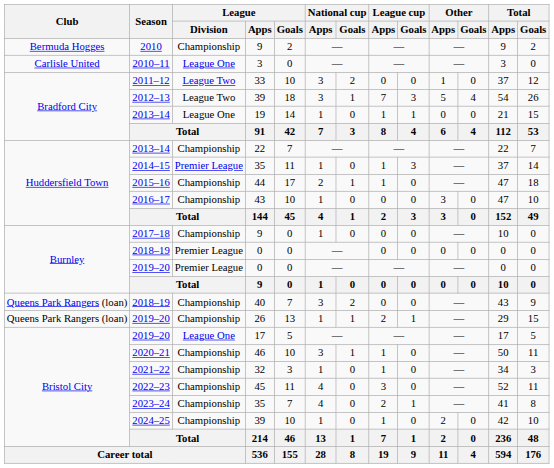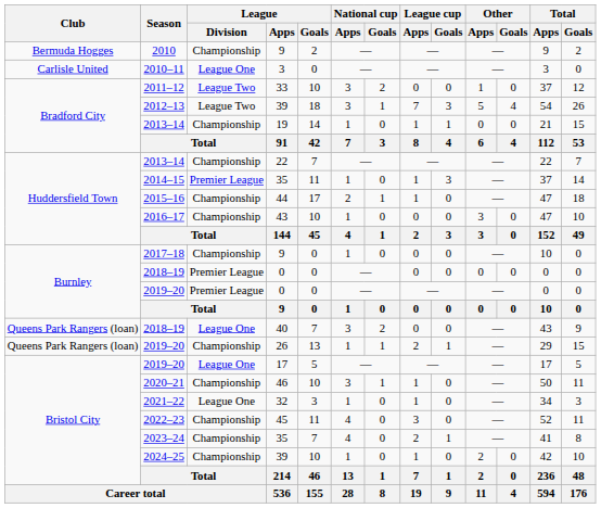 <table class=wikitable style="text-align: center;">
 <tr>
 <th rowspan=2>Club</th>
 <th rowspan=2>Season</th>
 <th colspan=3>League</th>
 <th colspan=2>National cup</th>
 <th colspan=2>League cup</th>
 <th colspan=2>Other</th>
 <th colspan=2>Total</th>
 </tr>
 <tr>
 <th>Division</th>
 <th>Apps</th>
 <th>Goals</th>
 <th>Apps</th>
 <th>Goals</th>
 <th>Apps</th>
 <th>Goals</th>
 <th>Apps</th>
 <th>Goals</th>
 <th>Apps</th>
 <th>Goals</th>
 </tr>
 <tr>
 <td><a href='#'>Bermuda Hogges</a></td>
 <td><a href='#'>2010</a></td>
 <td>Championship</td>
 <td>9</td>
 <td>2</td>
 <td colspan=2>—</td>
 <td colspan=2>—</td>
 <td colspan=2>—</td>
 <td>9</td>
 <td>2</td>
 </tr>
 <tr>
 <td><a href='#'>Carlisle United</a></td>
 <td><a href='#'>2010–11</a></td>
 <td><a href='#'>League One</a></td>
 <td>3</td>
 <td>0</td>
 <td colspan=2>—</td>
 <td colspan=2>—</td>
 <td colspan=2>—</td>
 <td>3</td>
 <td>0</td>
 </tr>
 <tr>
 <td rowspan=4><a href='#'>Bradford City</a></td>
 <td><a href='#'>2011–12</a></td>
 <td><a href='#'>League Two</a></td>
 <td>33</td>
 <td>10</td>
 <td>3</td>
 <td>2</td>
 <td>0</td>
 <td>0</td>
 <td>1</td>
 <td>0</td>
 <td>37</td>
 <td>12</td>
 </tr>
 <tr>
 <td><a href='#'>2012–13</a></td>
 <td>League Two</td>
 <td>39</td>
 <td>18</td>
 <td>3</td>
 <td>1</td>
 <td>7</td>
 <td>3</td>
 <td>5</td>
 <td>4</td>
 <td>54</td>
 <td>26</td>
 </tr>
 <tr>
 <td><a href='#'>2013–14</a></td>
-<td>League One</td>
+<td>Championship</td>
 <td>19</td>
 <td>14</td>
 <td>1</td>
 <td>0</td>
 <td>1</td>
 <td>1</td>
 <td>0</td>
 <td>0</td>
 <td>21</td>
 <td>15</td>
 </tr>
 <tr>
 <th colspan=2>Total</th>
 <th>91</th>
 <th>42</th>
 <th>7</th>
 <th>3</th>
 <th>8</th>
 <th>4</th>
 <th>6</th>
 <th>4</th>
 <th>112</th>
 <th>53</th>
 </tr>
 <tr>
 <td rowspan=5><a href='#'>Huddersfield Town</a></td>
 <td><a href='#'>2013–14</a></td>
 <td>Championship</td>
 <td>22</td>
 <td>7</td>
 <td colspan=2>—</td>
 <td colspan=2>—</td>
 <td colspan=2>—</td>
 <td>22</td>
 <td>7</td>
 </tr>
 <tr>
 <td><a href='#'>2014–15</a></td>
 <td><a href='#'>Premier League</a></td>
 <td>35</td>
 <td>11</td>
 <td>1</td>
 <td>0</td>
 <td>1</td>
 <td>3</td>
 <td colspan=2>—</td>
 <td>37</td>
 <td>14</td>
 </tr>
 <tr>
 <td><a href='#'>2015–16</a></td>
 <td>Championship</td>
 <td>44</td>
 <td>17</td>
 <td>2</td>
 <td>1</td>
 <td>1</td>
 <td>0</td>
 <td colspan=2>—</td>
 <td>47</td>
 <td>18</td>
 </tr>
 <tr>
 <td><a href='#'>2016–17</a></td>
 <td>Championship</td>
 <td>43</td>
 <td>10</td>
 <td>1</td>
 <td>0</td>
 <td>0</td>
 <td>0</td>
 <td>3</td>
 <td>0</td>
 <td>47</td>
 <td>10</td>
 </tr>
 <tr>
 <th colspan=2>Total</th>
 <th>144</th>
 <th>45</th>
 <th>4</th>
 <th>1</th>
 <th>2</th>
 <th>3</th>
 <th>3</th>
 <th>0</th>
 <th>152</th>
 <th>49</th>
 </tr>
 <tr>
 <td rowspan=4><a href='#'>Burnley</a></td>
 <td><a href='#'>2017–18</a></td>
 <td>Championship</td>
 <td>9</td>
 <td>0</td>
 <td>1</td>
 <td>0</td>
 <td>0</td>
 <td>0</td>
 <td colspan=2>—</td>
 <td>10</td>
 <td>0</td>
 </tr>
 <tr>
 <td><a href='#'>2018–19</a></td>
 <td>Premier League</td>
 <td>0</td>
 <td>0</td>
 <td colspan=2>—</td>
 <td>0</td>
 <td>0</td>
 <td>0</td>
 <td>0</td>
 <td>0</td>
 <td>0</td>
 </tr>
 <tr>
 <td><a href='#'>2019–20</a></td>
 <td>Premier League</td>
 <td>0</td>
 <td>0</td>
 <td colspan=2>—</td>
 <td colspan=2>—</td>
 <td colspan=2>—</td>
 <td>0</td>
 <td>0</td>
 </tr>
 <tr>
 <th colspan=2>Total</th>
 <th>9</th>
 <th>0</th>
 <th>1</th>
 <th>0</th>
 <th>0</th>
 <th>0</th>
 <th>0</th>
 <th>0</th>
 <th>10</th>
 <th>0</th>
 </tr>
 <tr>
 <td><a href='#'>Queens Park Rangers</a> (loan)</td>
 <td><a href='#'>2018–19</a></td>
-<td>Championship</td>
+<td><a href='#'>League One</a></td>
 <td>40</td>
 <td>7</td>
 <td>3</td>
 <td>2</td>
 <td>0</td>
 <td>0</td>
 <td colspan=2>—</td>
 <td>43</td>
 <td>9</td>
 </tr>
 <tr>
 <td>Queens Park Rangers (loan)</td>
 <td><a href='#'>2019–20</a></td>
 <td>Championship</td>
 <td>26</td>
 <td>13</td>
 <td>1</td>
 <td>1</td>
 <td>2</td>
 <td>1</td>
 <td colspan=2>—</td>
 <td>29</td>
 <td>15</td>
 </tr>
 <tr>
 <td rowspan=7><a href='#'>Bristol City</a></td>
 <td><a href='#'>2019–20</a></td>
 <td><a href='#'>League One</a></td>
 <td>17</td>
 <td>5</td>
 <td colspan=2>—</td>
 <td colspan=2>—</td>
 <td colspan=2>—</td>
 <td>17</td>
 <td>5</td>
 </tr>
 <tr>
 <td><a href='#'>2020–21</a></td>
 <td>Championship</td>
 <td>46</td>
 <td>10</td>
 <td>3</td>
 <td>1</td>
 <td>1</td>
 <td>0</td>
 <td colspan=2>—</td>
 <td>50</td>
 <td>11</td>
 </tr>
 <tr>
 <td><a href='#'>2021–22</a></td>
-<td>Championship</td>
+<td>League One</td>
 <td>32</td>
 <td>3</td>
 <td>1</td>
 <td>0</td>
 <td>1</td>
 <td>0</td>
 <td colspan=2>—</td>
 <td>34</td>
 <td>3</td>
 </tr>
 <tr>
 <td><a href='#'>2022–23</a></td>
 <td>Championship</td>
 <td>45</td>
 <td>11</td>
 <td>4</td>
 <td>0</td>
 <td>3</td>
 <td>0</td>
 <td colspan=2>—</td>
 <td>52</td>
 <td>11</td>
 </tr>
 <tr>
 <td><a href='#'>2023–24</a></td>
 <td>Championship</td>
 <td>35</td>
 <td>7</td>
 <td>4</td>
 <td>0</td>
 <td>2</td>
 <td>1</td>
 <td colspan=2>—</td>
 <td>41</td>
 <td>8</td>
 </tr>
 <tr>
 <td><a href='#'>2024–25</a></td>
 <td>Championship</td>
 <td>39</td>
 <td>10</td>
 <td>1</td>
 <td>0</td>
 <td>1</td>
 <td>0</td>
 <td>2</td>
 <td>0</td>
 <td>42</td>
 <td>10</td>
 </tr>
 <tr>
 <th colspan=2>Total</th>
 <th>214</th>
 <th>46</th>
 <th>13</th>
 <th>1</th>
 <th>7</th>
 <th>1</th>
 <th>2</th>
 <th>0</th>
 <th>236</th>
 <th>48</th>
 </tr>
 <tr>
 <th colspan=3>Career total</th>
 <th>536</th>
 <th>155</th>
 <th>28</th>
 <th>8</th>
 <th>19</th>
 <th>9</th>
 <th>11</th>
 <th>4</th>
 <th>594</th>
 <th>176</th>
 </tr>
 </table>
